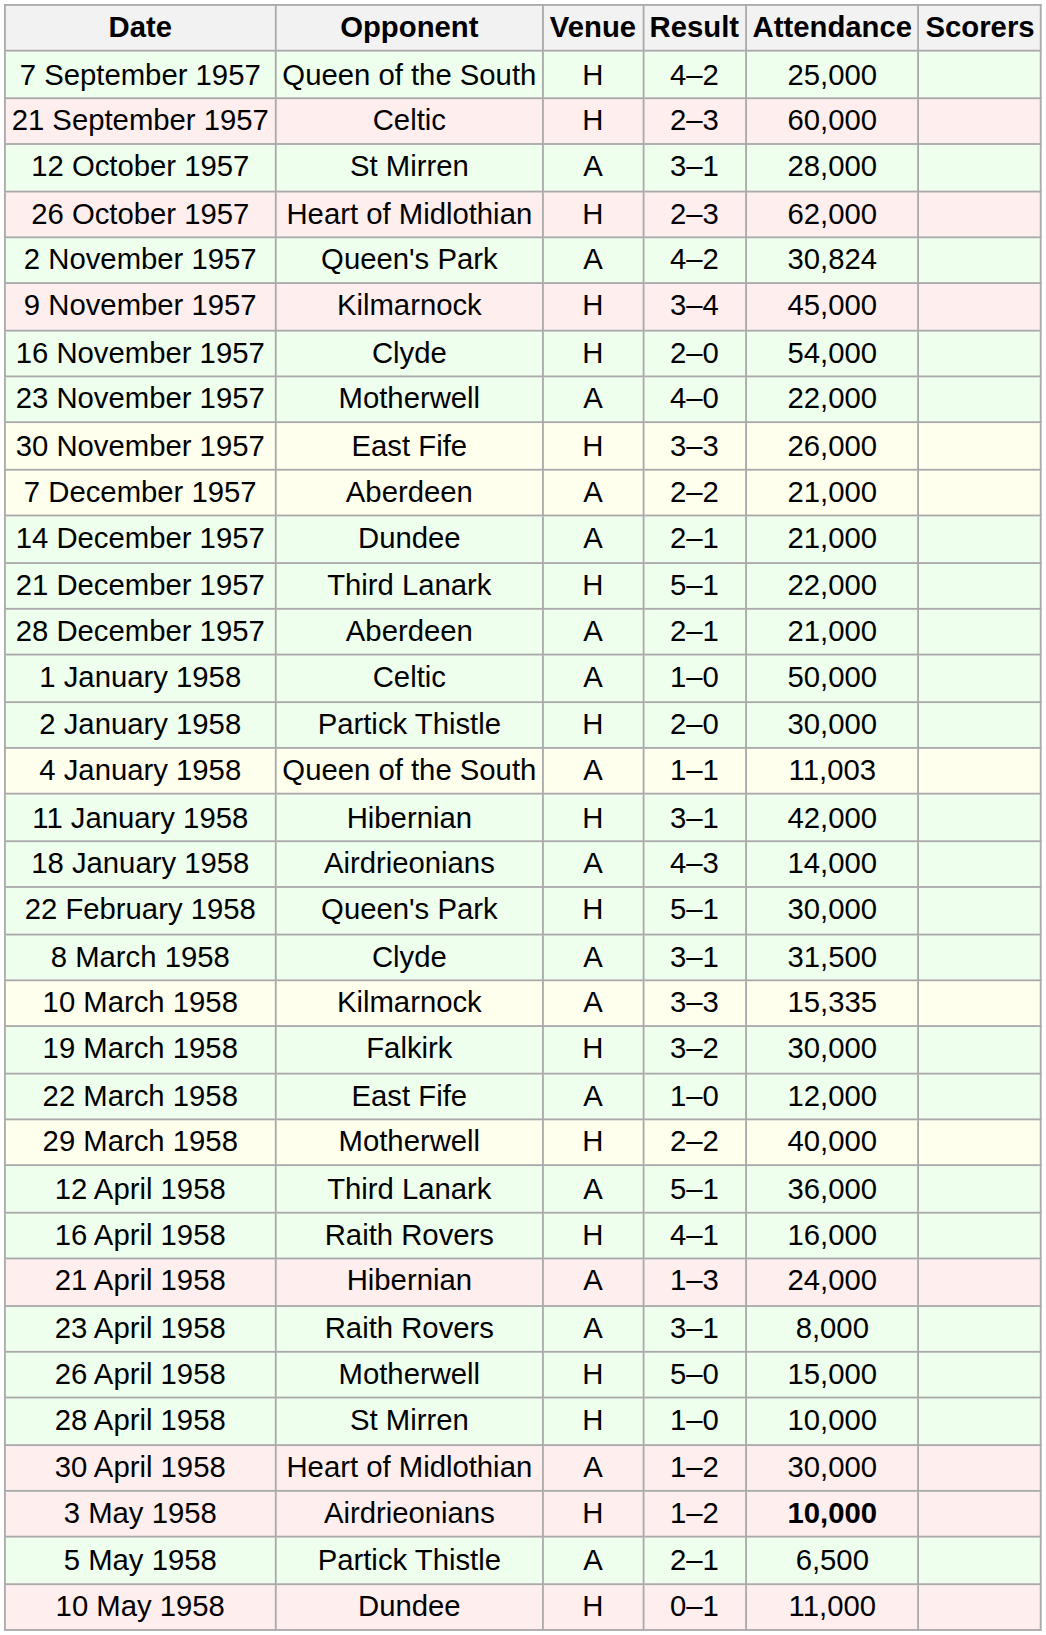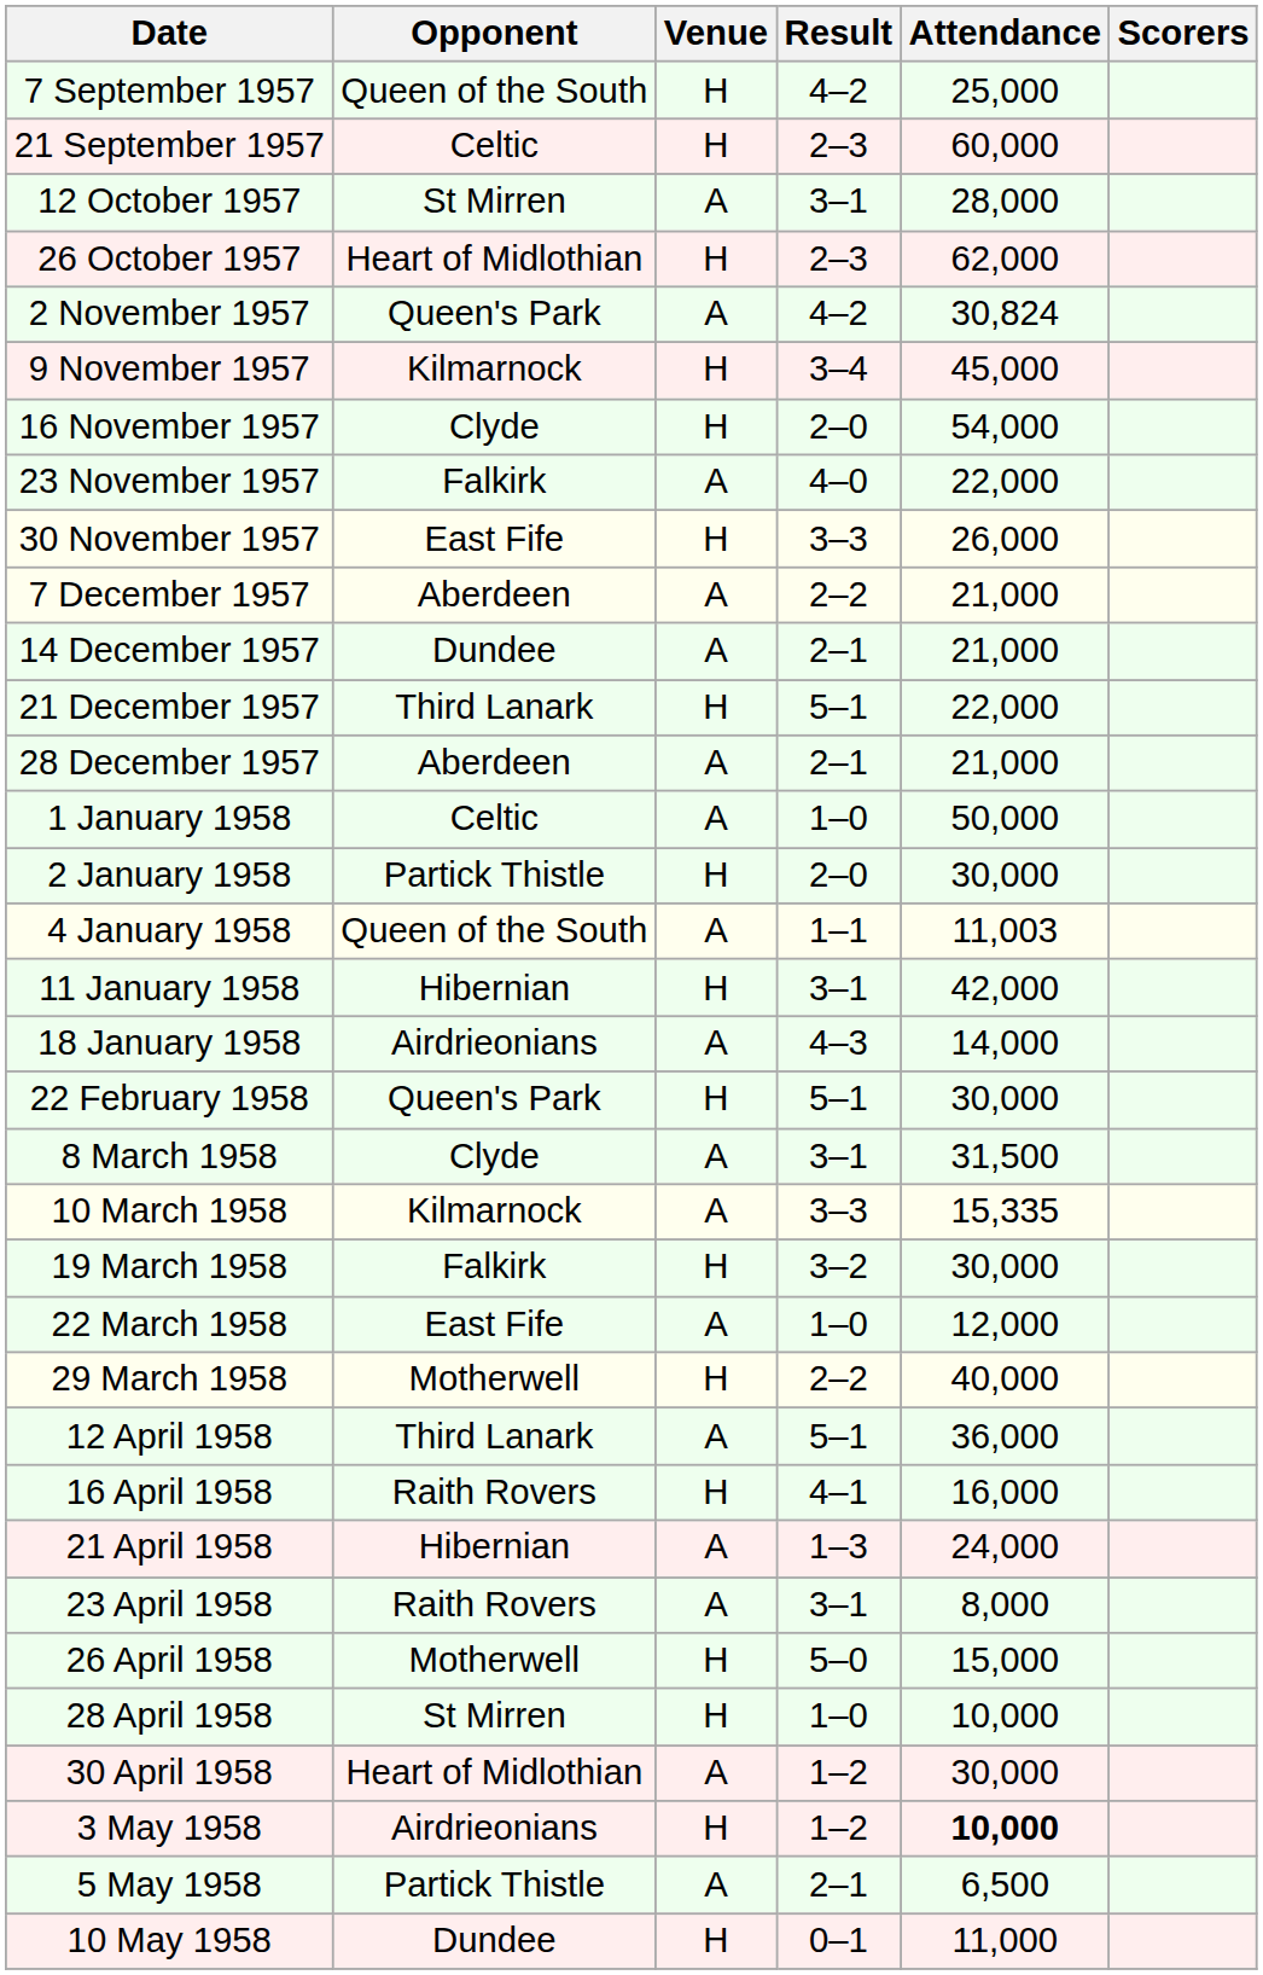 <table class="wikitable sortable" style="font-size:100%; text-align:center">
 <tr>
 <th>Date</th>
 <th>Opponent</th>
 <th>Venue</th>
 <th>Result</th>
 <th>Attendance</th>
 <th>Scorers</th>
 </tr>
 <tr bgcolor = "#EEFFEE">
 <td>7 September 1957</td>
 <td>Queen of the South</td>
 <td>H</td>
 <td>4–2</td>
 <td>25,000</td>
 <td></td>
 </tr>
 <tr bgcolor = "#FFEEEE">
 <td>21 September 1957</td>
 <td>Celtic</td>
 <td>H</td>
 <td>2–3</td>
 <td>60,000</td>
 <td></td>
 </tr>
 <tr bgcolor = "#EEFFEE">
 <td>12 October 1957</td>
 <td>St Mirren</td>
 <td>A</td>
 <td>3–1</td>
 <td>28,000</td>
 <td></td>
 </tr>
 <tr bgcolor = "#FFEEEE">
 <td>26 October 1957</td>
 <td>Heart of Midlothian</td>
 <td>H</td>
 <td>2–3</td>
 <td>62,000</td>
 <td></td>
 </tr>
 <tr bgcolor = "#EEFFEE">
 <td>2 November 1957</td>
 <td>Queen's Park</td>
 <td>A</td>
 <td>4–2</td>
 <td>30,824</td>
 <td></td>
 </tr>
 <tr bgcolor = "#FFEEEE">
 <td>9 November 1957</td>
 <td>Kilmarnock</td>
 <td>H</td>
 <td>3–4</td>
 <td>45,000</td>
 <td></td>
 </tr>
 <tr bgcolor = "#EEFFEE">
 <td>16 November 1957</td>
 <td>Clyde</td>
 <td>H</td>
 <td>2–0</td>
 <td>54,000</td>
 <td></td>
 </tr>
 <tr bgcolor = "#EEFFEE">
 <td>23 November 1957</td>
-<td>Motherwell</td>
+<td>Falkirk</td>
 <td>A</td>
 <td>4–0</td>
 <td>22,000</td>
 <td></td>
 </tr>
 <tr bgcolor = "#FFFFEE">
 <td>30 November 1957</td>
 <td>East Fife</td>
 <td>H</td>
 <td>3–3</td>
 <td>26,000</td>
 <td></td>
 </tr>
 <tr bgcolor = "#FFFFEE">
 <td>7 December 1957</td>
 <td>Aberdeen</td>
 <td>A</td>
 <td>2–2</td>
 <td>21,000</td>
 <td></td>
 </tr>
 <tr bgcolor = "#EEFFEE">
 <td>14 December 1957</td>
 <td>Dundee</td>
 <td>A</td>
 <td>2–1</td>
 <td>21,000</td>
 <td></td>
 </tr>
 <tr bgcolor = "#EEFFEE">
 <td>21 December 1957</td>
 <td>Third Lanark</td>
 <td>H</td>
 <td>5–1</td>
 <td>22,000</td>
 <td></td>
 </tr>
 <tr bgcolor = "#EEFFEE">
 <td>28 December 1957</td>
 <td>Aberdeen</td>
 <td>A</td>
 <td>2–1</td>
 <td>21,000</td>
 <td></td>
 </tr>
 <tr bgcolor = "#EEFFEE">
 <td>1 January 1958</td>
 <td>Celtic</td>
 <td>A</td>
 <td>1–0</td>
 <td>50,000</td>
 <td></td>
 </tr>
 <tr bgcolor = "#EEFFEE">
 <td>2 January 1958</td>
 <td>Partick Thistle</td>
 <td>H</td>
 <td>2–0</td>
 <td>30,000</td>
 <td></td>
 </tr>
 <tr bgcolor = "#FFFFEE">
 <td>4 January 1958</td>
 <td>Queen of the South</td>
 <td>A</td>
 <td>1–1</td>
 <td>11,003</td>
 <td></td>
 </tr>
 <tr bgcolor = "#EEFFEE">
 <td>11 January 1958</td>
 <td>Hibernian</td>
 <td>H</td>
 <td>3–1</td>
 <td>42,000</td>
 <td></td>
 </tr>
 <tr bgcolor = "#EEFFEE">
 <td>18 January 1958</td>
 <td>Airdrieonians</td>
 <td>A</td>
 <td>4–3</td>
 <td>14,000</td>
 <td></td>
 </tr>
 <tr bgcolor = "#EEFFEE">
 <td>22 February 1958</td>
 <td>Queen's Park</td>
 <td>H</td>
 <td>5–1</td>
 <td>30,000</td>
 <td></td>
 </tr>
 <tr bgcolor = "#EEFFEE">
 <td>8 March 1958</td>
 <td>Clyde</td>
 <td>A</td>
 <td>3–1</td>
 <td>31,500</td>
 <td></td>
 </tr>
 <tr bgcolor = "#FFFFEE">
 <td>10 March 1958</td>
 <td>Kilmarnock</td>
 <td>A</td>
 <td>3–3</td>
 <td>15,335</td>
 <td></td>
 </tr>
 <tr bgcolor = "#EEFFEE">
 <td>19 March 1958</td>
 <td>Falkirk</td>
 <td>H</td>
 <td>3–2</td>
 <td>30,000</td>
 <td></td>
 </tr>
 <tr bgcolor = "#EEFFEE">
 <td>22 March 1958</td>
 <td>East Fife</td>
 <td>A</td>
 <td>1–0</td>
 <td>12,000</td>
 <td></td>
 </tr>
 <tr bgcolor = "#FFFFEE">
 <td>29 March 1958</td>
 <td>Motherwell</td>
 <td>H</td>
 <td>2–2</td>
 <td>40,000</td>
 <td></td>
 </tr>
 <tr bgcolor = "#EEFFEE">
 <td>12 April 1958</td>
 <td>Third Lanark</td>
 <td>A</td>
 <td>5–1</td>
 <td>36,000</td>
 <td></td>
 </tr>
 <tr bgcolor = "#EEFFEE">
 <td>16 April 1958</td>
 <td>Raith Rovers</td>
 <td>H</td>
 <td>4–1</td>
 <td>16,000</td>
 <td></td>
 </tr>
 <tr bgcolor = "#FFEEEE">
 <td>21 April 1958</td>
 <td>Hibernian</td>
 <td>A</td>
 <td>1–3</td>
 <td>24,000</td>
 <td></td>
 </tr>
 <tr bgcolor = "#EEFFEE">
 <td>23 April 1958</td>
 <td>Raith Rovers</td>
 <td>A</td>
 <td>3–1</td>
 <td>8,000</td>
 <td></td>
 </tr>
 <tr bgcolor = "#EEFFEE">
 <td>26 April 1958</td>
 <td>Motherwell</td>
 <td>H</td>
 <td>5–0</td>
 <td>15,000</td>
 <td></td>
 </tr>
 <tr bgcolor = "#EEFFEE">
 <td>28 April 1958</td>
 <td>St Mirren</td>
 <td>H</td>
 <td>1–0</td>
 <td>10,000</td>
 <td></td>
 </tr>
 <tr bgcolor = "#FFEEEE">
 <td>30 April 1958</td>
 <td>Heart of Midlothian</td>
 <td>A</td>
 <td>1–2</td>
 <td>30,000</td>
 <td></td>
 </tr>
 <tr bgcolor = "#FFEEEE">
 <td>3 May 1958</td>
 <td>Airdrieonians</td>
 <td>H</td>
 <td>1–2</td>
 <td><strong>10,000</strong></td>
 <td></td>
 </tr>
 <tr bgcolor = "#EEFFEE">
 <td>5 May 1958</td>
 <td>Partick Thistle</td>
 <td>A</td>
 <td>2–1</td>
 <td>6,500</td>
 <td></td>
 </tr>
 <tr bgcolor = "#FFEEEE">
 <td>10 May 1958</td>
 <td>Dundee</td>
 <td>H</td>
 <td>0–1</td>
 <td>11,000</td>
 <td></td>
 </tr>
 </table>
